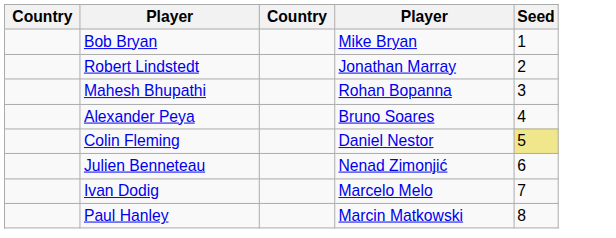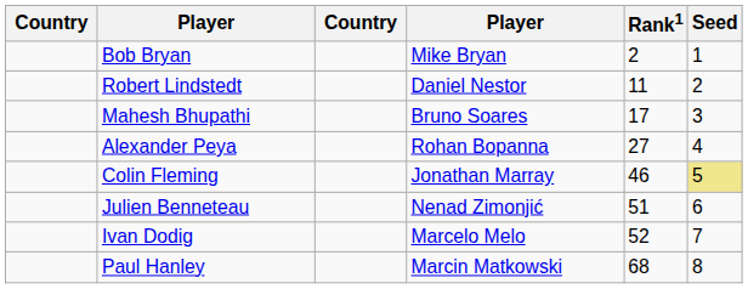 <table class="sortable wikitable">
 <tr>
 <th width="70">Country</th>
 <th width="175">Player</th>
 <th width="70">Country</th>
 <th width="175">Player</th>
+<th>Rank<sup>1</sup></th>
 <th>Seed</th>
 </tr>
 <tr>
 <td></td>
 <td><a href='#'>Bob Bryan</a></td>
 <td></td>
 <td><a href='#'>Mike Bryan</a></td>
+<td>2</td>
 <td>1</td>
 </tr>
 <tr>
 <td></td>
 <td><a href='#'>Robert Lindstedt</a></td>
 <td></td>
-<td><a href='#'>Jonathan Marray</a></td>
+<td><a href='#'>Daniel Nestor</a></td>
+<td>11</td>
 <td>2</td>
 </tr>
 <tr>
 <td></td>
 <td><a href='#'>Mahesh Bhupathi</a></td>
 <td></td>
-<td><a href='#'>Rohan Bopanna</a></td>
+<td><a href='#'>Bruno Soares</a></td>
+<td>17</td>
 <td>3</td>
 </tr>
 <tr>
 <td></td>
 <td><a href='#'>Alexander Peya</a></td>
 <td></td>
-<td><a href='#'>Bruno Soares</a></td>
+<td><a href='#'>Rohan Bopanna</a></td>
+<td>27</td>
 <td>4</td>
 </tr>
 <tr>
 <td></td>
 <td><a href='#'>Colin Fleming</a></td>
 <td></td>
-<td><a href='#'>Daniel Nestor</a></td>
+<td><a href='#'>Jonathan Marray</a></td>
+<td>46</td>
 <td style="background: khaki;">5</td>
 </tr>
 <tr>
 <td></td>
 <td><a href='#'>Julien Benneteau</a></td>
 <td></td>
 <td><a href='#'>Nenad Zimonjić</a></td>
+<td>51</td>
 <td>6</td>
 </tr>
 <tr>
 <td></td>
 <td><a href='#'>Ivan Dodig</a></td>
 <td></td>
 <td><a href='#'>Marcelo Melo</a></td>
+<td>52</td>
 <td>7</td>
 </tr>
 <tr>
 <td></td>
 <td><a href='#'>Paul Hanley</a></td>
 <td></td>
 <td><a href='#'>Marcin Matkowski</a></td>
+<td>68</td>
 <td>8</td>
 </tr>
 </table>
